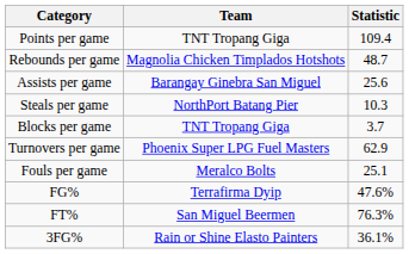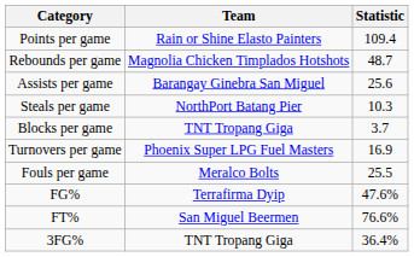 <table class="wikitable" style="text-align:center">
 <tr>
 <th>Category</th>
 <th>Team</th>
 <th>Statistic</th>
 </tr>
 <tr>
 <td>Points per game</td>
-<td>TNT Tropang Giga</td>
+<td><a href='#'>Rain or Shine Elasto Painters</a></td>
 <td>109.4</td>
 </tr>
 <tr>
 <td>Rebounds per game</td>
 <td><a href='#'>Magnolia Chicken Timplados Hotshots</a></td>
 <td>48.7</td>
 </tr>
 <tr>
 <td>Assists per game</td>
 <td><a href='#'>Barangay Ginebra San Miguel</a></td>
 <td>25.6</td>
 </tr>
 <tr>
 <td>Steals per game</td>
 <td><a href='#'>NorthPort Batang Pier</a></td>
 <td>10.3</td>
 </tr>
 <tr>
 <td>Blocks per game</td>
 <td><a href='#'>TNT Tropang Giga</a></td>
 <td>3.7</td>
 </tr>
 <tr>
 <td>Turnovers per game</td>
 <td><a href='#'>Phoenix Super LPG Fuel Masters</a></td>
-<td>62.9</td>
+<td>16.9</td>
 </tr>
 <tr>
 <td>Fouls per game</td>
 <td><a href='#'>Meralco Bolts</a></td>
-<td>25.1</td>
+<td>25.5</td>
 </tr>
 <tr>
 <td>FG%</td>
 <td><a href='#'>Terrafirma Dyip</a></td>
 <td>47.6%</td>
 </tr>
 <tr>
 <td>FT%</td>
 <td><a href='#'>San Miguel Beermen</a></td>
-<td>76.3%</td>
+<td>76.6%</td>
 </tr>
 <tr>
 <td>3FG%</td>
-<td><a href='#'>Rain or Shine Elasto Painters</a></td>
-<td>36.1%</td>
+<td>TNT Tropang Giga</td>
+<td>36.4%</td>
 </tr>
 </table>
